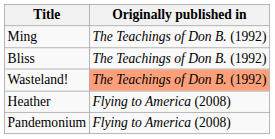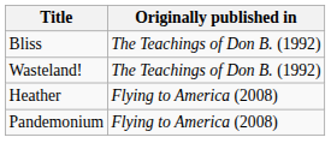 <table class="wikitable">
 <tr>
 <th>Title</th>
 <th>Originally published in</th>
-</tr>
-<tr>
-<td>Ming</td>
-<td><em>The Teachings of Don B.</em> (1992)</td>
 </tr>
 <tr>
 <td>Bliss</td>
 <td><em>The Teachings of Don B.</em> (1992)</td>
 </tr>
 <tr>
 <td>Wasteland!</td>
-<td style="background: lightsalmon;"><em>The Teachings of Don B.</em> (1992)</td>
+<td><em>The Teachings of Don B.</em> (1992)</td>
 </tr>
 <tr>
 <td>Heather</td>
 <td><em>Flying to America</em> (2008)</td>
 </tr>
 <tr>
 <td>Pandemonium</td>
 <td><em>Flying to America</em> (2008)</td>
 </tr>
 </table>
